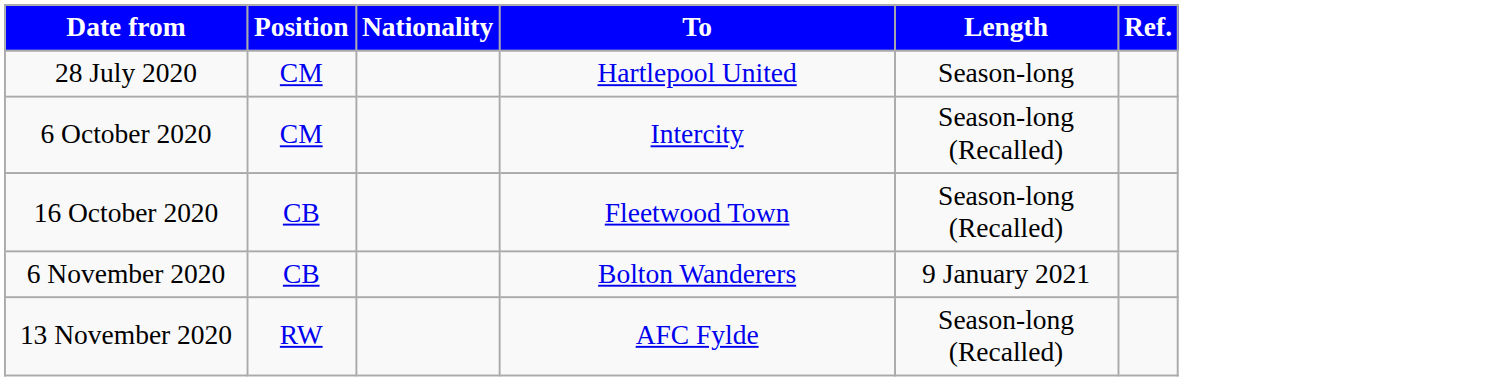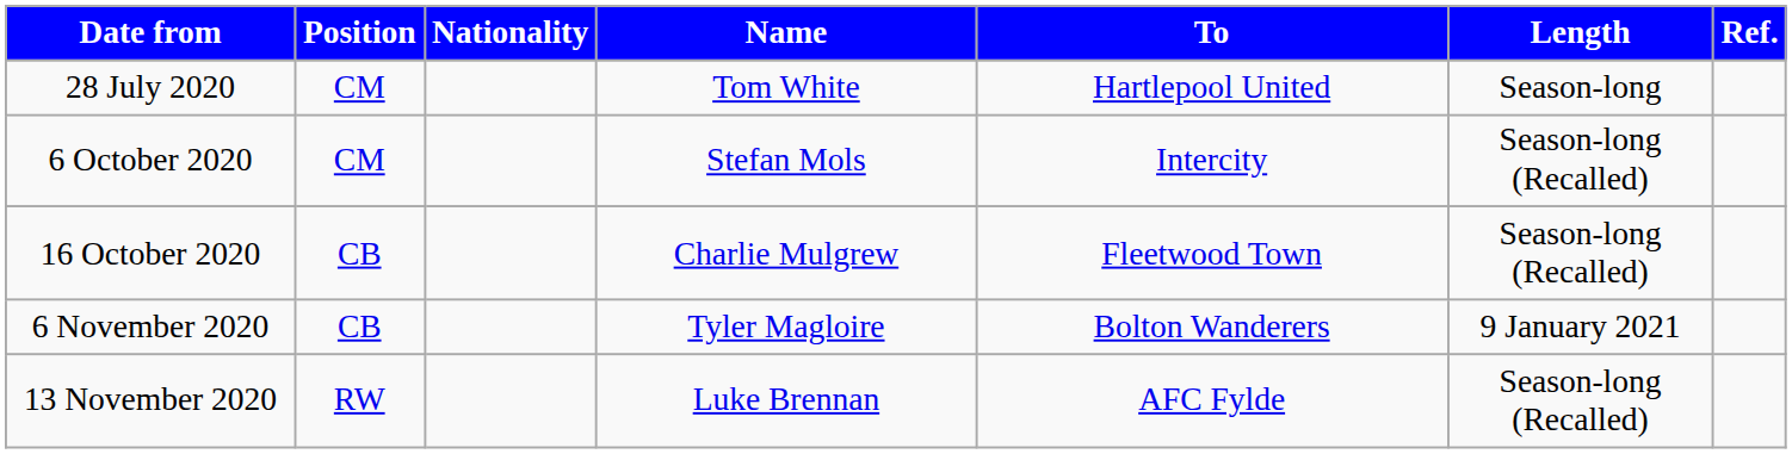 <table class="wikitable"  style="text-align:center; font-size:90%; ">
 <tr>
 <th style="background:#0000FF; color:white; width:120px;">Date from</th>
 <th style="background:#0000FF; color:white; width:50px;">Position</th>
 <th style="background:#0000FF; color:white; width:50px;">Nationality</th>
+<th style="background:#0000FF; color:white; width:160px;">Name</th>
 <th style="background:#0000FF; color:white; width:200px;">To</th>
 <th style="background:#0000FF; color:white; width:110px;">Length</th>
 <th style="background:#0000FF; color:white; width:25px;">Ref.</th>
 </tr>
 <tr>
 <td>28 July 2020</td>
 <td><a href='#'>CM</a></td>
 <td></td>
+<td><a href='#'>Tom White</a></td>
 <td> <a href='#'>Hartlepool United</a></td>
 <td>Season-long</td>
 <td></td>
 </tr>
 <tr>
 <td>6 October 2020</td>
 <td><a href='#'>CM</a></td>
 <td></td>
+<td><a href='#'>Stefan Mols</a></td>
 <td> <a href='#'>Intercity</a></td>
 <td>Season-long (Recalled)</td>
 <td></td>
 </tr>
 <tr>
 <td>16 October 2020</td>
 <td><a href='#'>CB</a></td>
 <td></td>
+<td><a href='#'>Charlie Mulgrew</a></td>
 <td> <a href='#'>Fleetwood Town</a></td>
 <td>Season-long (Recalled)</td>
 <td></td>
 </tr>
 <tr>
 <td>6 November 2020</td>
 <td><a href='#'>CB</a></td>
 <td></td>
+<td><a href='#'>Tyler Magloire</a></td>
 <td> <a href='#'>Bolton Wanderers</a></td>
 <td>9 January 2021</td>
 <td></td>
 </tr>
 <tr>
 <td>13 November 2020</td>
 <td><a href='#'>RW</a></td>
 <td></td>
+<td><a href='#'>Luke Brennan</a></td>
 <td> <a href='#'>AFC Fylde</a></td>
 <td>Season-long (Recalled)</td>
 <td></td>
 </tr>
 </table>
